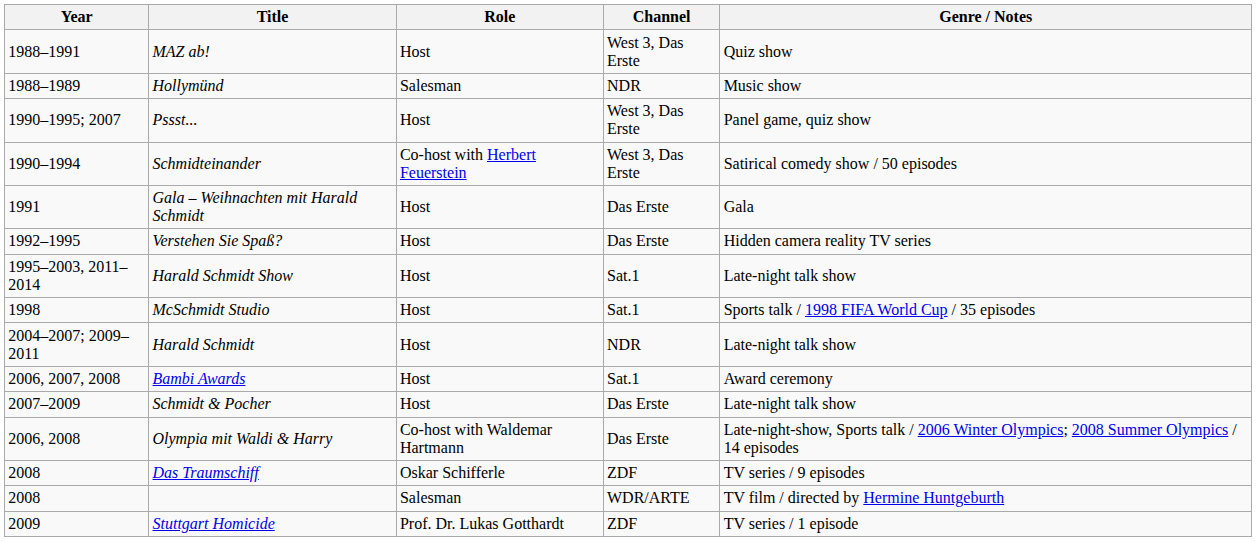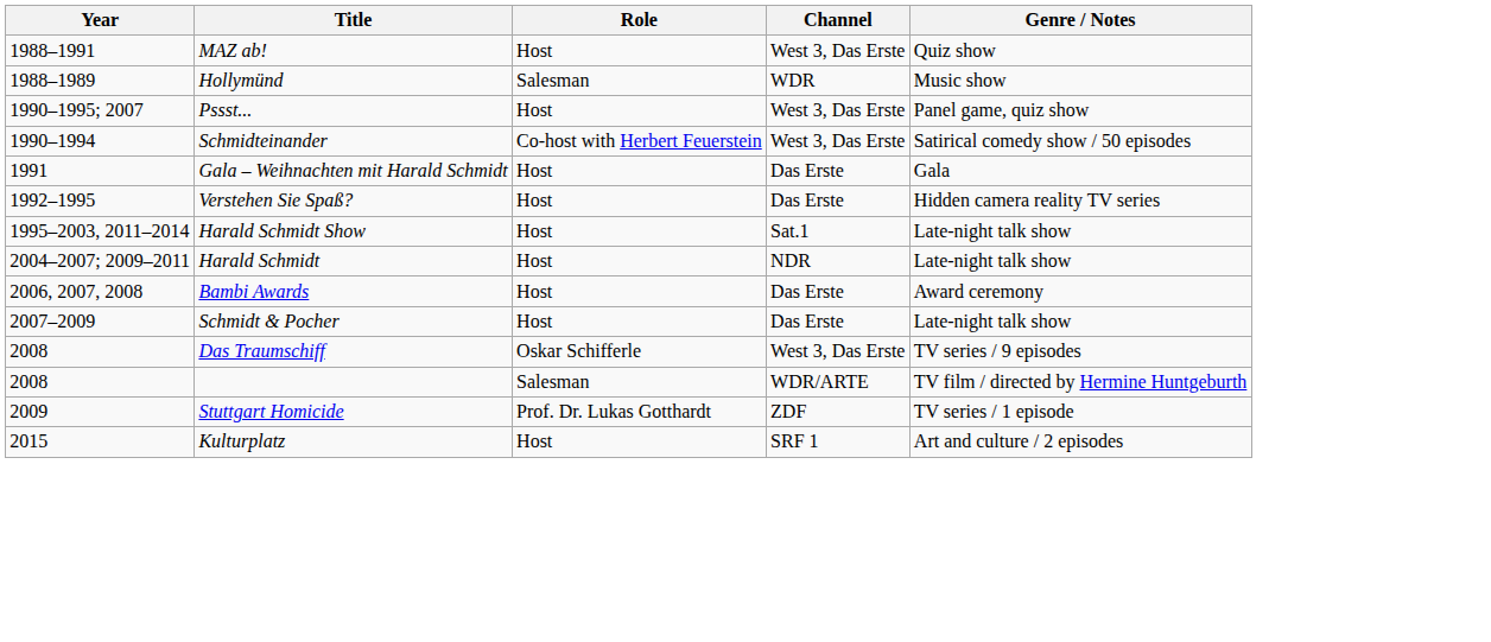 <table class="wikitable">
 <tr style="background:#b0c5de; text-align:center;">
 <th>Year</th>
 <th>Title</th>
 <th>Role</th>
 <th>Channel</th>
 <th>Genre / Notes</th>
 </tr>
 <tr>
 <td>1988–1991</td>
 <td><em>MAZ ab!</em></td>
 <td>Host</td>
 <td>West 3, Das Erste</td>
 <td>Quiz show</td>
 </tr>
 <tr>
 <td>1988–1989</td>
 <td><em>Hollymünd</em></td>
 <td>Salesman</td>
-<td>NDR</td>
+<td>WDR</td>
 <td>Music show</td>
 </tr>
 <tr>
 <td>1990–1995; 2007</td>
 <td><em>Pssst...</em></td>
 <td>Host</td>
 <td>West 3, Das Erste</td>
 <td>Panel game, quiz show</td>
 </tr>
 <tr>
 <td>1990–1994</td>
 <td><em>Schmidteinander</em></td>
 <td>Co-host with <a href='#'>Herbert Feuerstein</a></td>
 <td>West 3, Das Erste</td>
 <td>Satirical comedy show / 50 episodes</td>
 </tr>
 <tr>
 <td>1991</td>
 <td><em>Gala – Weihnachten mit Harald Schmidt</em></td>
 <td>Host</td>
 <td>Das Erste</td>
 <td>Gala</td>
 </tr>
 <tr>
 <td>1992–1995</td>
 <td><em>Verstehen Sie Spaß?</em></td>
 <td>Host</td>
 <td>Das Erste</td>
 <td>Hidden camera reality TV series</td>
 </tr>
 <tr>
 <td>1995–2003, 2011–2014</td>
 <td><em>Harald Schmidt Show</em></td>
 <td>Host</td>
 <td>Sat.1</td>
 <td>Late-night talk show</td>
 </tr>
 <tr>
-<td>1998</td>
-<td><em>McSchmidt Studio</em></td>
-<td>Host</td>
-<td>Sat.1</td>
-<td>Sports talk / <a href='#'>1998 FIFA World Cup</a> / 35 episodes</td>
-</tr>
-<tr>
 <td>2004–2007; 2009–2011</td>
 <td><em>Harald Schmidt</em></td>
 <td>Host</td>
 <td>NDR</td>
 <td>Late-night talk show</td>
 </tr>
 <tr>
 <td>2006, 2007, 2008</td>
 <td><em><a href='#'>Bambi Awards</a></em></td>
 <td>Host</td>
-<td>Sat.1</td>
+<td>Das Erste</td>
 <td>Award ceremony</td>
 </tr>
 <tr>
 <td>2007–2009</td>
 <td><em>Schmidt & Pocher</em></td>
 <td>Host</td>
 <td>Das Erste</td>
 <td>Late-night talk show</td>
 </tr>
 <tr>
-<td>2006, 2008</td>
-<td><em>Olympia mit Waldi & Harry</em></td>
-<td>Co-host with Waldemar Hartmann</td>
-<td>Das Erste</td>
-<td>Late-night-show, Sports talk / <a href='#'>2006 Winter Olympics</a>; <a href='#'>2008 Summer Olympics</a> / 14 episodes</td>
-</tr>
-<tr>
 <td>2008</td>
 <td><em><a href='#'>Das Traumschiff</a></em></td>
 <td>Oskar Schifferle</td>
-<td>ZDF</td>
+<td>West 3, Das Erste</td>
 <td>TV series / 9 episodes</td>
 </tr>
 <tr>
 <td>2008</td>
 <td><em></em></td>
 <td>Salesman</td>
 <td>WDR/ARTE</td>
 <td>TV film / directed by <a href='#'>Hermine Huntgeburth</a></td>
 </tr>
 <tr>
 <td>2009</td>
 <td><em><a href='#'>Stuttgart Homicide</a></em></td>
 <td>Prof. Dr. Lukas Gotthardt</td>
 <td>ZDF</td>
 <td>TV series / 1 episode</td>
 </tr>
+<tr>
+<td>2015</td>
+<td><em>Kulturplatz</em></td>
+<td>Host</td>
+<td>SRF 1</td>
+<td>Art and culture / 2 episodes</td>
+</tr>
 </table>
